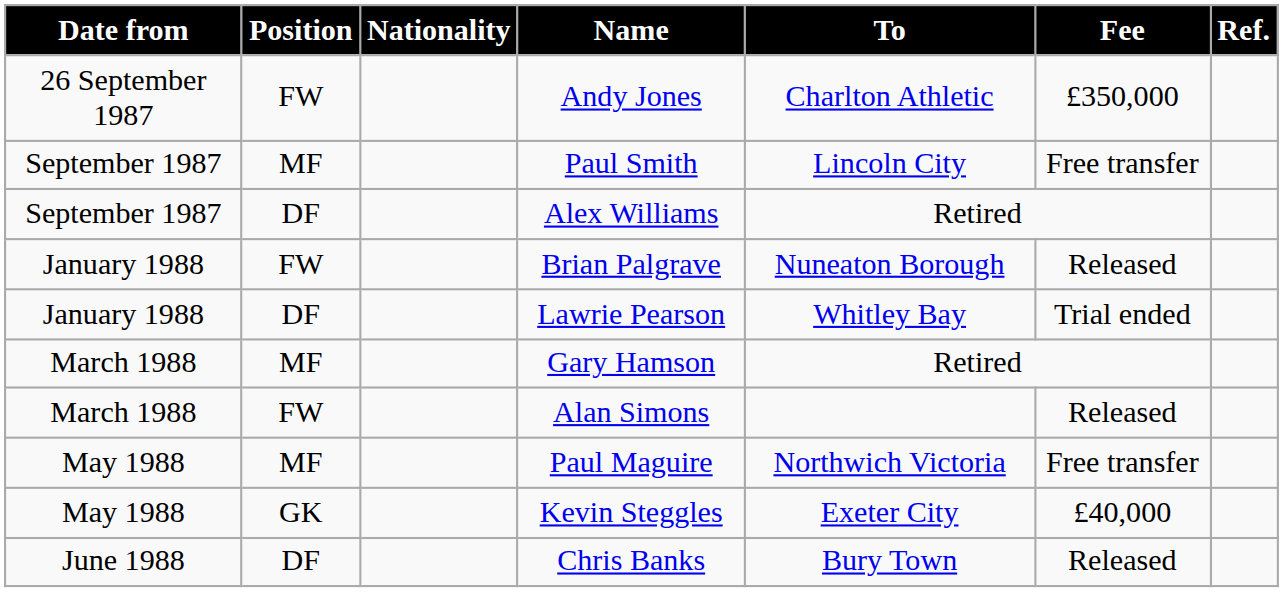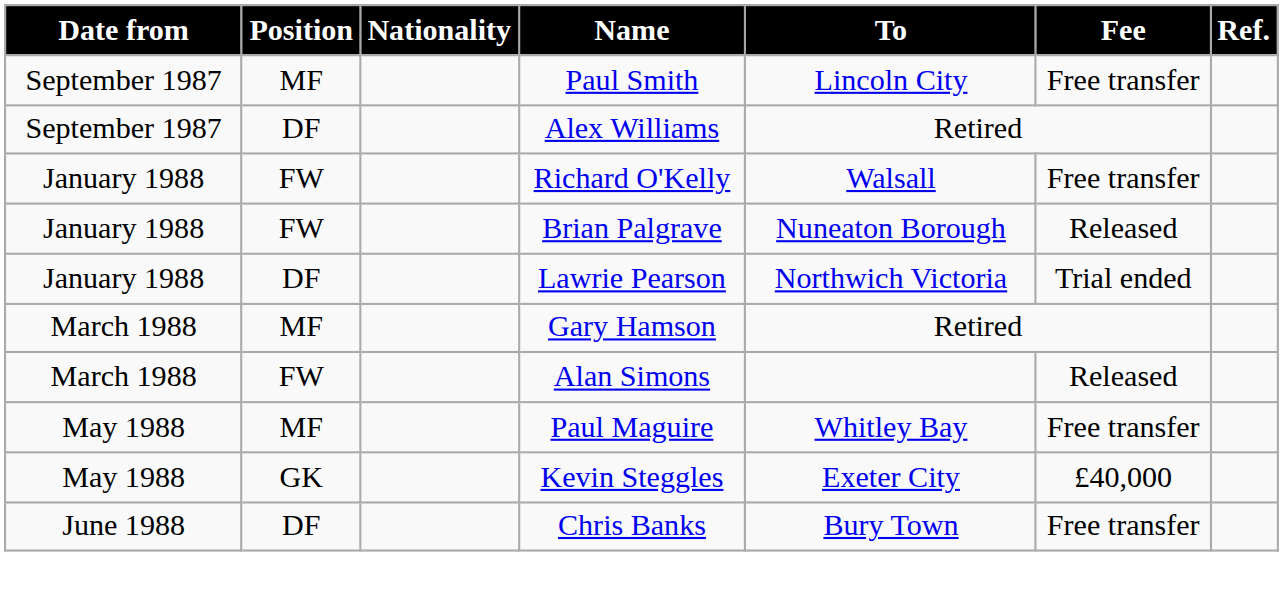 <table class="wikitable" style="text-align:center; font-size:90%; ">
 <tr>
 <th style="background:#000000; color:white; width:150px;">Date from</th>
 <th style="background:#000000; color:white; width:50px;">Position</th>
 <th style="background:#000000; color:white; width:50px;">Nationality</th>
 <th style="background:#000000; color:white; width:150px;">Name</th>
 <th style="background:#000000; color:white; width:200px;">To</th>
 <th style="background:#000000; color:white; width:100px;">Fee</th>
 <th style="background:#000000; color:white; width:25px;">Ref.</th>
-</tr>
-<tr>
-<td>26 September 1987</td>
-<td>FW</td>
-<td></td>
-<td><a href='#'>Andy Jones</a></td>
-<td><a href='#'>Charlton Athletic</a></td>
-<td>£350,000</td>
-<td></td>
 </tr>
 <tr>
 <td>September 1987</td>
 <td>MF</td>
 <td></td>
 <td><a href='#'>Paul Smith</a></td>
 <td><a href='#'>Lincoln City</a></td>
 <td>Free transfer</td>
 <td></td>
 </tr>
 <tr>
 <td>September 1987</td>
 <td>DF</td>
 <td></td>
 <td><a href='#'>Alex Williams</a></td>
 <td colspan="2">Retired</td>
 <td></td>
 </tr>
 <tr>
 <td>January 1988</td>
 <td>FW</td>
 <td></td>
+<td><a href='#'>Richard O'Kelly</a></td>
+<td><a href='#'>Walsall</a></td>
+<td>Free transfer</td>
+<td></td>
+</tr>
+<tr>
+<td>January 1988</td>
+<td>FW</td>
+<td></td>
 <td><a href='#'>Brian Palgrave</a></td>
 <td><a href='#'>Nuneaton Borough</a></td>
 <td>Released</td>
 <td></td>
 </tr>
 <tr>
 <td>January 1988</td>
 <td>DF</td>
 <td></td>
 <td><a href='#'>Lawrie Pearson</a></td>
-<td><a href='#'>Whitley Bay</a></td>
+<td><a href='#'>Northwich Victoria</a></td>
 <td>Trial ended</td>
 <td></td>
 </tr>
 <tr>
 <td>March 1988</td>
 <td>MF</td>
 <td></td>
 <td><a href='#'>Gary Hamson</a></td>
 <td colspan="2">Retired</td>
 <td></td>
 </tr>
 <tr>
 <td>March 1988</td>
 <td>FW</td>
 <td></td>
 <td><a href='#'>Alan Simons</a></td>
 <td></td>
 <td>Released</td>
 <td></td>
 </tr>
 <tr>
 <td>May 1988</td>
 <td>MF</td>
 <td></td>
 <td><a href='#'>Paul Maguire</a></td>
-<td><a href='#'>Northwich Victoria</a></td>
+<td><a href='#'>Whitley Bay</a></td>
 <td>Free transfer</td>
 <td></td>
 </tr>
 <tr>
 <td>May 1988</td>
 <td>GK</td>
 <td></td>
 <td><a href='#'>Kevin Steggles</a></td>
 <td><a href='#'>Exeter City</a></td>
 <td>£40,000</td>
 <td></td>
 </tr>
 <tr>
 <td>June 1988</td>
 <td>DF</td>
 <td></td>
 <td><a href='#'>Chris Banks</a></td>
 <td><a href='#'>Bury Town</a></td>
-<td>Released</td>
+<td>Free transfer</td>
 <td></td>
 </tr>
 </table>
